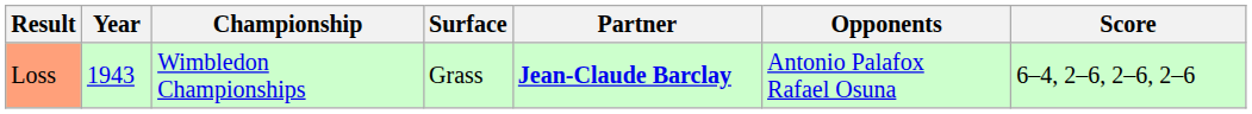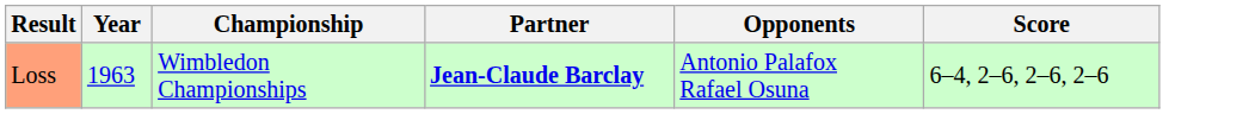 <table class="sortable wikitable">
 <tr>
 <th style="width:40px">Result</th>
 <th style="width:40px">Year</th>
 <th style="width:175px">Championship</th>
-<th style="width:50px">Surface</th>
 <th style="width:160px">Partner</th>
 <th style="width:160px">Opponents</th>
 <th style="width:150px" class="unsortable">Score</th>
 </tr>
 <tr style="background:#cfc;">
 <td style="background:#ffa07a;">Loss</td>
-<td><a href='#'>1943</a></td>
+<td><a href='#'>1963</a></td>
 <td><a href='#'>Wimbledon Championships</a></td>
-<td>Grass</td>
 <td><strong> <a href='#'>Jean-Claude Barclay</a></strong></td>
 <td> <a href='#'>Antonio Palafox</a> <br>  <a href='#'>Rafael Osuna</a></td>
 <td>6–4, 2–6, 2–6, 2–6</td>
 </tr>
 </table>
